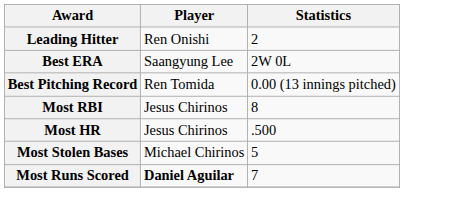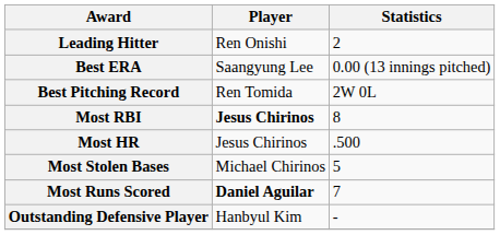 <table class = wikitable>
 <tr>
 <th>Award</th>
 <th>Player</th>
 <th>Statistics</th>
 </tr>
 <tr>
 <th>Leading Hitter</th>
 <td> Ren Onishi</td>
 <td>2</td>
 </tr>
 <tr>
 <th>Best ERA</th>
 <td> Saangyung Lee</td>
-<td>2W 0L</td>
+<td>0.00 (13 innings pitched)</td>
 </tr>
 <tr>
 <th>Best Pitching Record</th>
 <td> Ren Tomida</td>
-<td>0.00 (13 innings pitched)</td>
+<td>2W 0L</td>
 </tr>
 <tr>
 <th>Most RBI</th>
-<td> Jesus Chirinos</td>
+<td><strong> Jesus Chirinos</strong></td>
 <td>8</td>
 </tr>
 <tr>
 <th>Most HR</th>
 <td> Jesus Chirinos</td>
 <td>.500</td>
 </tr>
 <tr>
 <th>Most Stolen Bases</th>
 <td> Michael Chirinos</td>
 <td>5</td>
 </tr>
 <tr>
 <th>Most Runs Scored</th>
 <td><strong> Daniel Aguilar</strong></td>
 <td>7</td>
 </tr>
 <tr>
+<th>Outstanding Defensive Player</th>
+<td> Hanbyul Kim</td>
+<td>-</td>
+</tr>
+<tr>
 </tr>
 </table>
